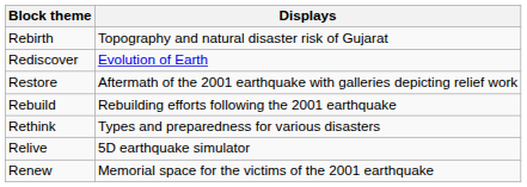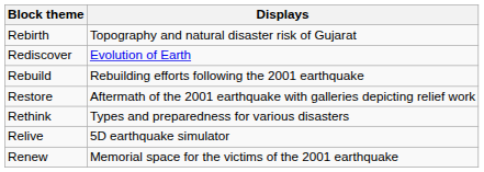 <table class="wikitable">
 <tr>
 <th>Block theme</th>
 <th>Displays</th>
 </tr>
 <tr>
 <td>Rebirth</td>
 <td>Topography and natural disaster risk of Gujarat</td>
 </tr>
 <tr>
 <td>Rediscover</td>
 <td><a href='#'>Evolution of Earth</a></td>
 </tr>
 <tr>
+<td>Rebuild</td>
+<td>Rebuilding efforts following the 2001 earthquake</td>
+</tr>
+<tr>
 <td>Restore</td>
 <td>Aftermath of the 2001 earthquake with galleries depicting relief work</td>
-</tr>
-<tr>
-<td>Rebuild</td>
-<td>Rebuilding efforts following the 2001 earthquake</td>
 </tr>
 <tr>
 <td>Rethink</td>
 <td>Types and preparedness for various disasters</td>
 </tr>
 <tr>
 <td>Relive</td>
 <td>5D earthquake simulator</td>
 </tr>
 <tr>
 <td>Renew</td>
 <td>Memorial space for the victims of the 2001 earthquake</td>
 </tr>
 </table>
